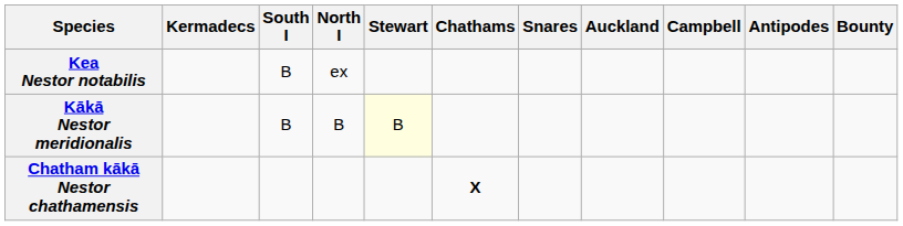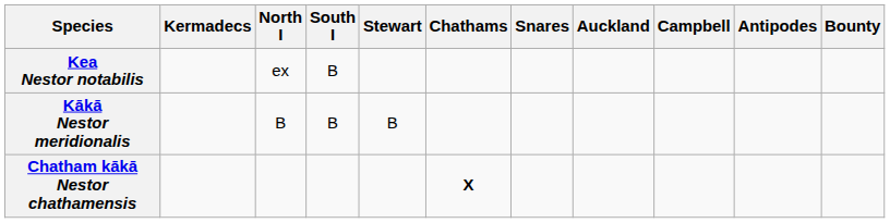 <table class="wikitable" style="text-align:center">
 <tr>
 <th width="200">Species</th>
 <th>Kermadecs</th>
+<th>North I</th>
 <th>South I</th>
-<th>North I</th>
 <th>Stewart</th>
 <th>Chathams</th>
 <th>Snares</th>
 <th>Auckland</th>
 <th>Campbell</th>
 <th>Antipodes</th>
 <th>Bounty</th>
 </tr>
 <tr>
 <th><a href='#'>Kea</a><br><em>Nestor notabilis</em></th>
 <td></td>
+<td>ex</td>
 <td>B</td>
-<td>ex</td>
 <td></td>
 <td></td>
 <td></td>
 <td></td>
 <td></td>
 <td></td>
 <td></td>
 </tr>
 <tr>
 <th><a href='#'>Kākā</a><br><em>Nestor meridionalis</em></th>
 <td></td>
 <td>B</td>
 <td>B</td>
-<td style="background: lightyellow;">B</td>
+<td>B</td>
 <td></td>
 <td></td>
 <td></td>
 <td></td>
 <td></td>
 <td></td>
 </tr>
 <tr>
 <th><a href='#'>Chatham kākā</a><br><em>Nestor chathamensis</em></th>
 <td></td>
 <td></td>
 <td></td>
 <td></td>
 <td><strong>X</strong></td>
 <td></td>
 <td></td>
 <td></td>
 <td></td>
 <td></td>
 </tr>
 </table>
